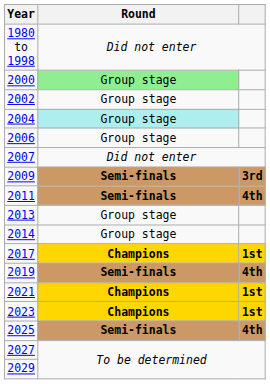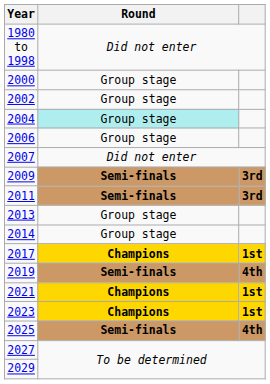 <table class="wikitable" style="text-align: center; font-size:90%">
 <tr>
 <th>Year</th>
 <th style="width:200px">Round</th>
 <th></th>
 </tr>
 <tr>
 <td><a href='#'>1980</a><br>to<br><a href='#'>1998</a></td>
 <td colspan="2"><em>Did not enter</em></td>
 </tr>
 <tr>
 <td><a href='#'>2000</a></td>
-<td style="background: lightgreen;">Group stage</td>
+<td>Group stage</td>
 <td></td>
 </tr>
 <tr>
 <td><a href='#'>2002</a></td>
 <td>Group stage</td>
 <td></td>
 </tr>
 <tr>
 <td><a href='#'>2004</a></td>
 <td style="background: paleturquoise;">Group stage</td>
 <td></td>
 </tr>
 <tr>
 <td><a href='#'>2006</a></td>
 <td>Group stage</td>
 <td></td>
 </tr>
 <tr>
 <td><a href='#'>2007</a></td>
 <td colspan="2"><em>Did not enter</em></td>
 </tr>
 <tr>
 <td><a href='#'>2009</a></td>
 <td bgcolor="cc9966"><strong>Semi-finals</strong></td>
 <td bgcolor="cc9966"><strong>3rd</strong></td>
 </tr>
 <tr>
 <td><a href='#'>2011</a></td>
 <td bgcolor="cc9966"><strong>Semi-finals</strong></td>
-<td bgcolor="cc9966"><strong>4th</strong></td>
+<td bgcolor="cc9966"><strong>3rd</strong></td>
 </tr>
 <tr>
 <td><a href='#'>2013</a></td>
 <td>Group stage</td>
 <td></td>
 </tr>
 <tr>
 <td><a href='#'>2014</a></td>
 <td>Group stage</td>
 <td></td>
 </tr>
 <tr>
 <td><a href='#'>2017</a></td>
 <td bgcolor=Gold><strong>Champions</strong></td>
 <td bgcolor=Gold><strong>1st</strong></td>
 </tr>
 <tr>
 <td><a href='#'>2019</a></td>
 <td bgcolor="cc9966"><strong>Semi-finals</strong></td>
 <td bgcolor="cc9966"><strong>4th</strong></td>
 </tr>
 <tr>
 <td><a href='#'>2021</a></td>
 <td bgcolor=Gold><strong>Champions</strong></td>
 <td bgcolor=Gold><strong>1st</strong></td>
 </tr>
 <tr>
 <td><a href='#'>2023</a></td>
 <td bgcolor=Gold><strong>Champions</strong></td>
 <td bgcolor=Gold><strong>1st</strong></td>
 </tr>
 <tr>
 <td><a href='#'>2025</a></td>
 <td bgcolor="cc9966"><strong>Semi-finals</strong></td>
 <td bgcolor="cc9966"><strong>4th</strong></td>
 </tr>
 <tr>
 <td><a href='#'>2027</a></td>
 <td colspan="2" rowspan="2"><em>To be determined</em></td>
 </tr>
 <tr>
 <td><a href='#'>2029</a></td>
 </tr>
 </table>
